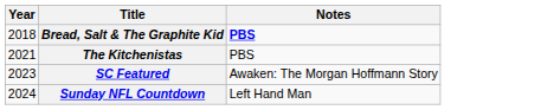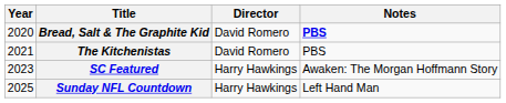 <table class="wikitable plainrowheaders">
 <tr>
 <th>Year</th>
 <th>Title</th>
+<th>Director</th>
 <th>Notes</th>
 </tr>
 <tr>
-<td>2018</td>
+<td>2020</td>
 <th scope="row" style="text-align:center;"><em>Bread, Salt & The Graphite Kid</em></th>
+<td>David Romero</td>
 <td><strong><a href='#'>PBS</a></strong></td>
 </tr>
 <tr>
 <td>2021</td>
 <th scope="row" style="text-align:center;"><em>The Kitchenistas</em></th>
+<td>David Romero</td>
 <td>PBS</td>
 </tr>
 <tr>
 <td>2023</td>
 <th scope="row" style="text-align:center;"><em><a href='#'>SC Featured</a></em></th>
+<td>Harry Hawkings</td>
 <td>Awaken: The Morgan Hoffmann Story</td>
 </tr>
 <tr>
-<td>2024</td>
+<td>2025</td>
 <th scope="row" style="text-align:center;"><em><a href='#'>Sunday NFL Countdown</a></em></th>
+<td>Harry Hawkings</td>
 <td>Left Hand Man</td>
 </tr>
 </table>
